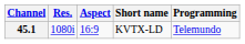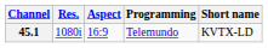 <table class="wikitable">
 <tr>
 <th scope = "col"><a href='#'>Channel</a></th>
 <th scope = "col"><a href='#'>Res.</a></th>
 <th scope = "col"><a href='#'>Aspect</a></th>
+<th scope = "col">Programming</th>
 <th scope = "col">Short name</th>
-<th scope = "col">Programming</th>
 </tr>
 <tr>
 <th scope = "row">45.1</th>
 <td><a href='#'>1080i</a></td>
 <td><a href='#'>16:9</a></td>
+<td><a href='#'>Telemundo</a></td>
 <td>KVTX-LD</td>
-<td><a href='#'>Telemundo</a></td>
 </tr>
 </table>
